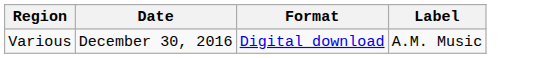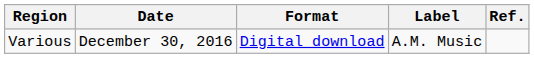 <table class="wikitable">
 <tr>
 <th>Region</th>
 <th>Date</th>
 <th>Format</th>
 <th>Label</th>
+<th>Ref.</th>
 </tr>
 <tr>
 <td>Various</td>
 <td>December 30, 2016</td>
 <td><a href='#'>Digital download</a></td>
 <td>A.M. Music</td>
+<td style="text-align:center;"></td>
 </tr>
 </table>
